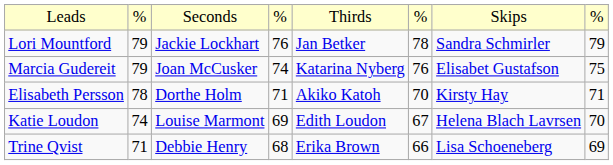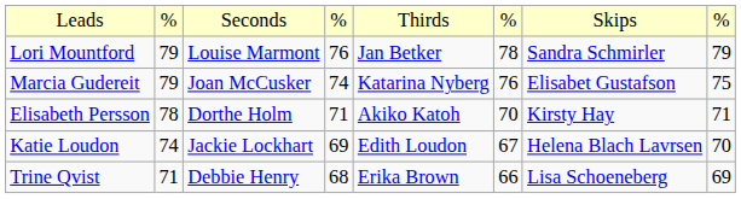 <table class="wikitable">
 <tr align=center bgcolor="#ffffcc">
 <td>Leads</td>
 <td>%</td>
 <td>Seconds</td>
 <td>%</td>
 <td>Thirds</td>
 <td>%</td>
 <td>Skips</td>
 <td>%</td>
 </tr>
 <tr>
 <td> <a href='#'>Lori Mountford</a></td>
 <td>79</td>
-<td> <a href='#'>Jackie Lockhart</a></td>
+<td> <a href='#'>Louise Marmont</a></td>
 <td>76</td>
 <td> <a href='#'>Jan Betker</a></td>
 <td>78</td>
 <td> <a href='#'>Sandra Schmirler</a></td>
 <td>79</td>
 </tr>
 <tr>
 <td> <a href='#'>Marcia Gudereit</a></td>
 <td>79</td>
 <td> <a href='#'>Joan McCusker</a></td>
 <td>74</td>
 <td> <a href='#'>Katarina Nyberg</a></td>
 <td>76</td>
 <td> <a href='#'>Elisabet Gustafson</a></td>
 <td>75</td>
 </tr>
 <tr>
 <td> <a href='#'>Elisabeth Persson</a></td>
 <td>78</td>
 <td> <a href='#'>Dorthe Holm</a></td>
 <td>71</td>
 <td> <a href='#'>Akiko Katoh</a></td>
 <td>70</td>
 <td> <a href='#'>Kirsty Hay</a></td>
 <td>71</td>
 </tr>
 <tr>
 <td> <a href='#'>Katie Loudon</a></td>
 <td>74</td>
-<td> <a href='#'>Louise Marmont</a></td>
+<td> <a href='#'>Jackie Lockhart</a></td>
 <td>69</td>
 <td> <a href='#'>Edith Loudon</a></td>
 <td>67</td>
 <td> <a href='#'>Helena Blach Lavrsen</a></td>
 <td>70</td>
 </tr>
 <tr>
 <td> <a href='#'>Trine Qvist</a></td>
 <td>71</td>
 <td> <a href='#'>Debbie Henry</a></td>
 <td>68</td>
 <td> <a href='#'>Erika Brown</a></td>
 <td>66</td>
 <td> <a href='#'>Lisa Schoeneberg</a></td>
 <td>69</td>
 </tr>
 </table>
